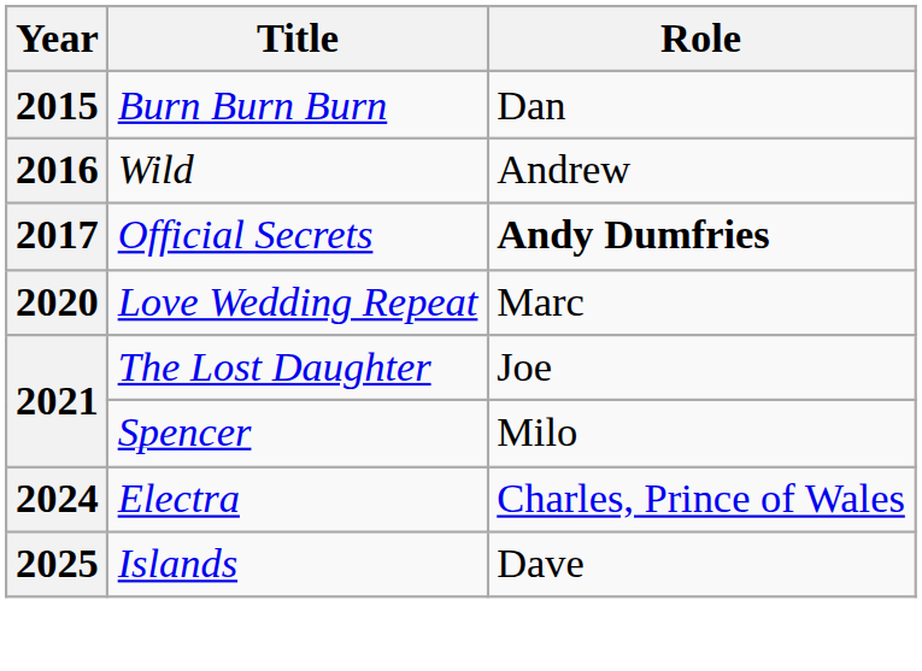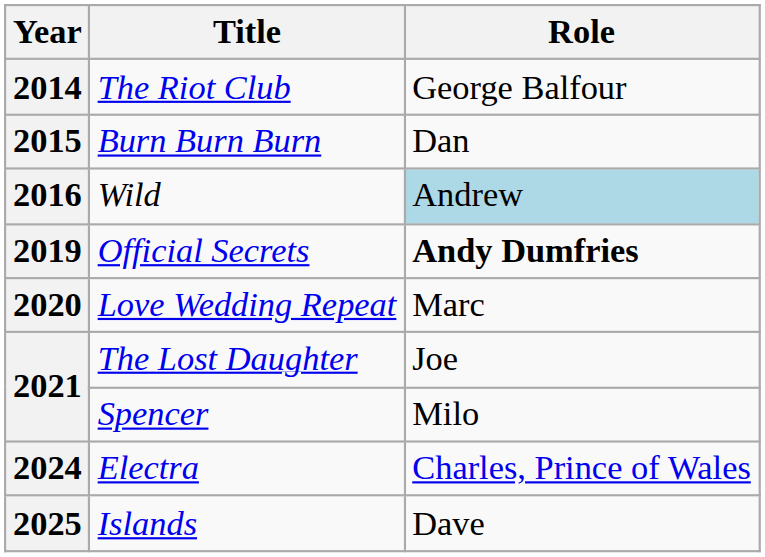 <table class="wikitable plainrowheaders">
 <tr>
 <th>Year</th>
 <th>Title</th>
 <th>Role</th>
+</tr>
+<tr>
+<th scope="row">2014</th>
+<td><em><a href='#'>The Riot Club</a></em></td>
+<td>George Balfour</td>
 </tr>
 <tr>
 <th scope="row">2015</th>
 <td><em><a href='#'>Burn Burn Burn</a></em></td>
 <td>Dan</td>
 </tr>
 <tr>
 <th scope="row">2016</th>
 <td><em>Wild</em></td>
-<td>Andrew</td>
+<td style="background: lightblue;">Andrew</td>
 </tr>
 <tr>
-<th scope="row">2017</th>
+<th scope="row">2019</th>
 <td><em><a href='#'>Official Secrets</a></em></td>
 <td><strong>Andy Dumfries</strong></td>
 </tr>
 <tr>
 <th scope="row">2020</th>
 <td><em><a href='#'>Love Wedding Repeat</a></em></td>
 <td>Marc</td>
 </tr>
 <tr>
 <th scope="row" rowspan="2">2021</th>
 <td><em><a href='#'>The Lost Daughter</a></em></td>
 <td>Joe</td>
 </tr>
 <tr>
 <td><em><a href='#'>Spencer</a></em></td>
 <td>Milo</td>
 </tr>
 <tr>
 <th scope="row">2024</th>
 <td><em><a href='#'>Electra</a></em></td>
 <td><a href='#'>Charles, Prince of Wales</a></td>
 </tr>
 <tr>
 <th scope="row">2025</th>
 <td><em><a href='#'>Islands</a></em></td>
 <td>Dave</td>
 </tr>
 </table>
